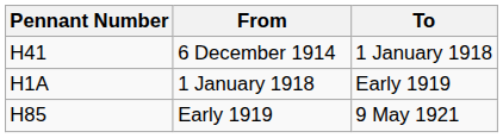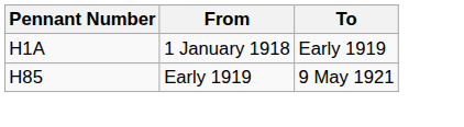 <table class="wikitable" style="text-align:left">
 <tr>
 <th>Pennant Number</th>
 <th>From</th>
 <th>To</th>
-</tr>
-<tr>
-<td>H41</td>
-<td>6 December 1914  </td>
-<td>1 January 1918</td>
 </tr>
 <tr>
 <td>H1A</td>
 <td>1 January 1918</td>
 <td>Early 1919</td>
 </tr>
 <tr>
 <td>H85</td>
 <td>Early 1919</td>
 <td>9 May 1921</td>
 </tr>
 </table>
